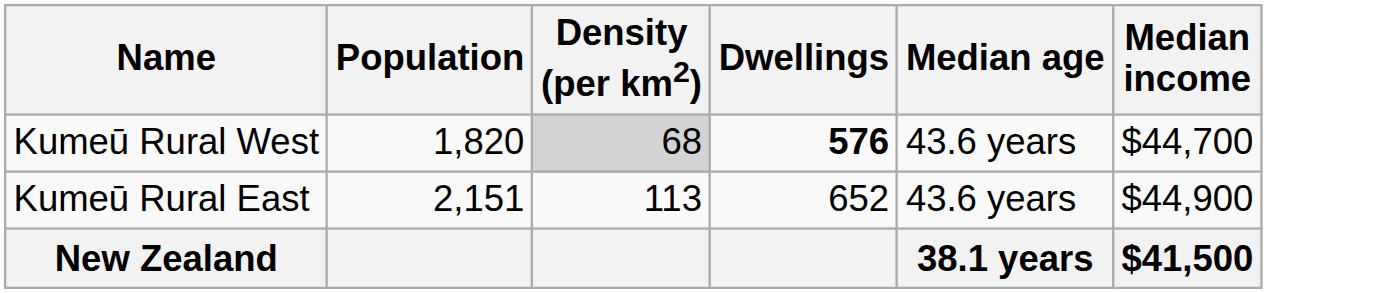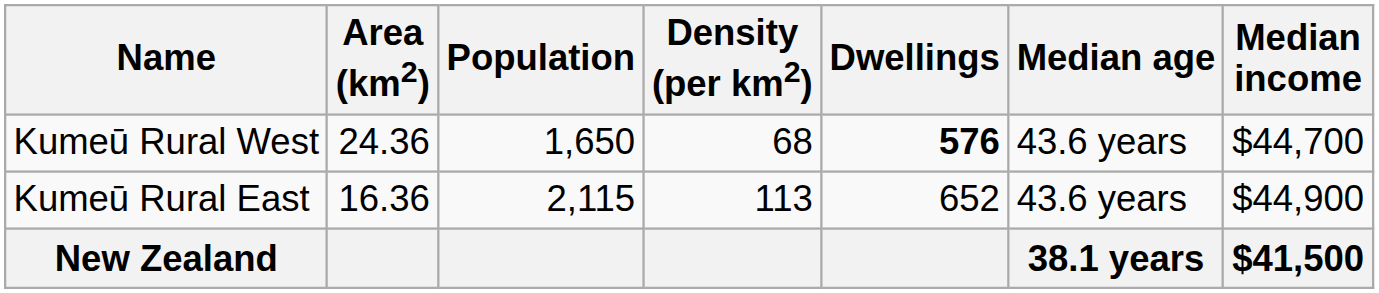 <table class="wikitable">
 <tr>
 <th>Name</th>
+<th>Area<br>(km<sup>2</sup>)</th>
 <th>Population</th>
 <th>Density<br>(per km<sup>2</sup>)</th>
 <th>Dwellings</th>
 <th>Median age</th>
 <th>Median<br>income</th>
 </tr>
 <tr>
 <td>Kumeū Rural West</td>
-<td style="text-align:right;">1,820</td>
-<td style="background: lightgrey; text-align:right;">68</td>
+<td style="text-align:right;">24.36</td>
+<td style="text-align:right;">1,650</td>
+<td style="text-align:right;">68</td>
 <td style="text-align:right;"><strong>576</strong></td>
 <td>43.6 years</td>
 <td>$44,700</td>
 </tr>
 <tr>
 <td>Kumeū Rural East</td>
-<td style="text-align:right;">2,151</td>
+<td style="text-align:right;">16.36</td>
+<td style="text-align:right;">2,115</td>
 <td style="text-align:right;">113</td>
 <td style="text-align:right;">652</td>
 <td>43.6 years</td>
 <td>$44,900</td>
 </tr>
 <tr>
 <th>New Zealand</th>
 <th></th>
 <th></th>
 <th></th>
+<th></th>
 <th>38.1 years</th>
 <th style="text-align:left;">$41,500</th>
 </tr>
 </table>
